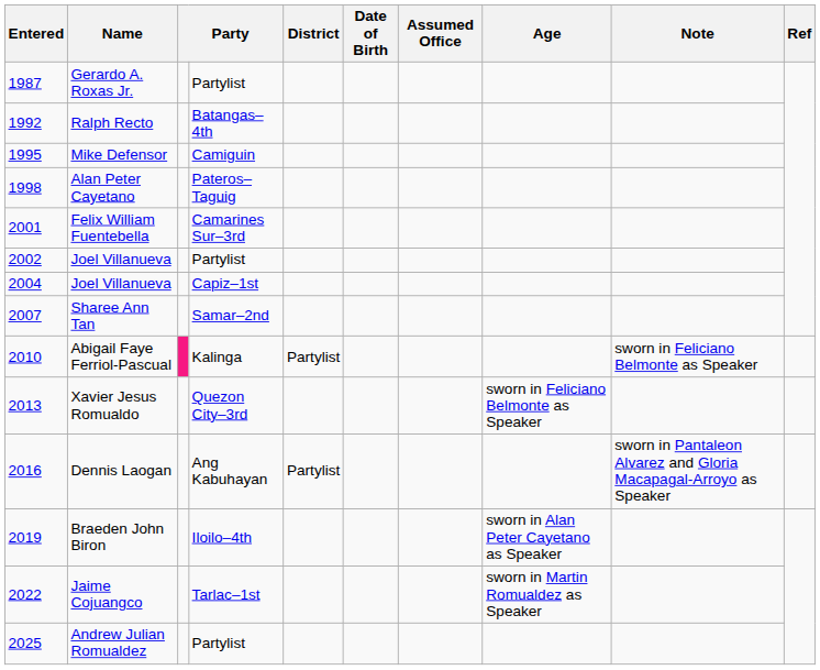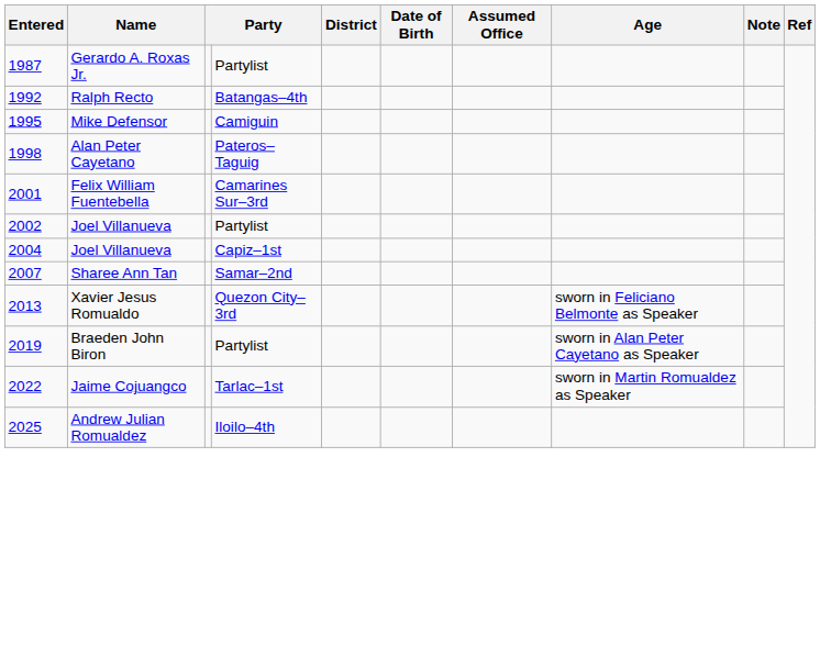 <table class="wikitable">
 <tr>
 <th>Entered</th>
 <th>Name</th>
 <th colspan="2">Party</th>
 <th>District</th>
 <th>Date of Birth</th>
 <th>Assumed Office</th>
 <th>Age</th>
 <th>Note</th>
 <th>Ref</th>
 </tr>
 <tr>
 <td><a href='#'>1987</a></td>
 <td><a href='#'>Gerardo A. Roxas Jr.</a></td>
 <td></td>
 <td>Partylist</td>
 <td></td>
 <td></td>
 <td></td>
 <td></td>
 <td></td>
 </tr>
 <tr>
 <td><a href='#'>1992</a></td>
 <td><a href='#'>Ralph Recto</a></td>
 <td></td>
 <td><a href='#'>Batangas–4th</a></td>
 <td></td>
 <td></td>
 <td></td>
 <td></td>
 <td></td>
 </tr>
 <tr>
 <td><a href='#'>1995</a></td>
 <td><a href='#'>Mike Defensor</a></td>
 <td></td>
 <td><a href='#'>Camiguin</a></td>
 <td></td>
 <td></td>
 <td></td>
 <td></td>
 <td></td>
 </tr>
 <tr>
 <td><a href='#'>1998</a></td>
 <td><a href='#'>Alan Peter Cayetano</a></td>
 <td></td>
 <td><a href='#'>Pateros–Taguig</a></td>
 <td></td>
 <td></td>
 <td></td>
 <td></td>
 <td></td>
 </tr>
 <tr>
 <td><a href='#'>2001</a></td>
 <td><a href='#'>Felix William Fuentebella</a></td>
 <td></td>
 <td><a href='#'>Camarines Sur–3rd</a></td>
 <td></td>
 <td></td>
 <td></td>
 <td></td>
 <td></td>
 </tr>
 <tr>
 <td><a href='#'>2002</a></td>
 <td><a href='#'>Joel Villanueva</a></td>
 <td></td>
 <td>Partylist</td>
 <td></td>
 <td></td>
 <td></td>
 <td></td>
 <td></td>
 </tr>
 <tr>
 <td><a href='#'>2004</a></td>
 <td><a href='#'>Joel Villanueva</a></td>
 <td></td>
 <td><a href='#'>Capiz–1st</a></td>
 <td></td>
 <td></td>
 <td></td>
 <td></td>
 <td></td>
 </tr>
 <tr>
 <td><a href='#'>2007</a></td>
 <td><a href='#'>Sharee Ann Tan</a></td>
 <td></td>
 <td><a href='#'>Samar–2nd</a></td>
 <td></td>
 <td></td>
 <td></td>
 <td></td>
 <td></td>
 </tr>
 <tr>
-<td><a href='#'>2010</a></td>
-<td>Abigail Faye Ferriol-Pascual</td>
-<td bgcolor=#F71882> </td>
-<td>Kalinga</td>
-<td>Partylist</td>
-<td></td>
-<td></td>
-<td></td>
-<td>sworn in <a href='#'>Feliciano Belmonte</a> as Speaker</td>
-<td></td>
-</tr>
-<tr>
 <td><a href='#'>2013</a></td>
 <td>Xavier Jesus Romualdo</td>
 <td></td>
 <td><a href='#'>Quezon City–3rd</a></td>
 <td></td>
 <td></td>
 <td></td>
 <td>sworn in <a href='#'>Feliciano Belmonte</a> as Speaker</td>
 <td></td>
 </tr>
 <tr>
-<td><a href='#'>2016</a></td>
-<td>Dennis Laogan</td>
-<td></td>
-<td>Ang Kabuhayan</td>
-<td>Partylist</td>
-<td></td>
-<td></td>
-<td></td>
-<td>sworn in <a href='#'>Pantaleon Alvarez</a> and <a href='#'>Gloria Macapagal-Arroyo</a> as Speaker</td>
-<td></td>
-</tr>
-<tr>
 <td><a href='#'>2019</a></td>
 <td>Braeden John Biron</td>
 <td></td>
-<td><a href='#'>Iloilo–4th</a></td>
+<td>Partylist</td>
 <td></td>
 <td></td>
 <td></td>
 <td>sworn in <a href='#'>Alan Peter Cayetano</a> as Speaker</td>
 <td></td>
 </tr>
 <tr>
 <td><a href='#'>2022</a></td>
 <td><a href='#'>Jaime Cojuangco</a></td>
 <td></td>
 <td><a href='#'>Tarlac–1st</a></td>
 <td></td>
 <td></td>
 <td></td>
 <td>sworn in <a href='#'>Martin Romualdez</a> as Speaker</td>
 <td></td>
 </tr>
 <tr>
 <td><a href='#'>2025</a></td>
 <td><a href='#'>Andrew Julian Romualdez</a></td>
 <td></td>
-<td>Partylist</td>
+<td><a href='#'>Iloilo–4th</a></td>
 <td></td>
 <td></td>
 <td></td>
 <td></td>
 <td></td>
 </tr>
 </table>
